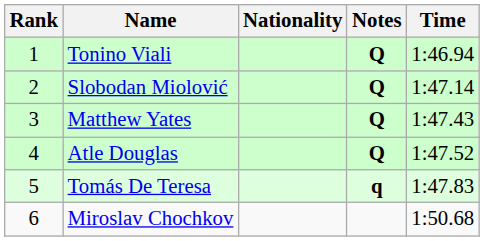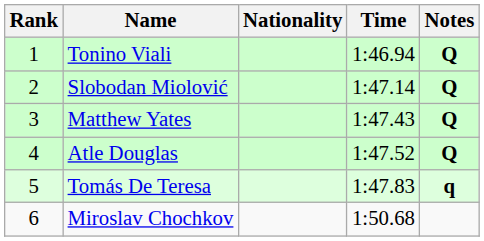 <table class="wikitable sortable" style="text-align:center">
 <tr>
 <th>Rank</th>
 <th>Name</th>
 <th>Nationality</th>
+<th>Time</th>
 <th>Notes</th>
-<th>Time</th>
 </tr>
 <tr bgcolor=ccffcc>
 <td>1</td>
 <td align=left><a href='#'>Tonino Viali</a></td>
 <td align=left></td>
+<td>1:46.94</td>
 <td><strong>Q</strong></td>
-<td>1:46.94</td>
 </tr>
 <tr bgcolor=ccffcc>
 <td>2</td>
 <td align=left><a href='#'>Slobodan Miolović</a></td>
 <td align=left></td>
+<td>1:47.14</td>
 <td><strong>Q</strong></td>
-<td>1:47.14</td>
 </tr>
 <tr bgcolor=ccffcc>
 <td>3</td>
 <td align=left><a href='#'>Matthew Yates</a></td>
 <td align=left></td>
+<td>1:47.43</td>
 <td><strong>Q</strong></td>
-<td>1:47.43</td>
 </tr>
 <tr bgcolor=ccffcc>
 <td>4</td>
 <td align=left><a href='#'>Atle Douglas</a></td>
 <td align=left></td>
+<td>1:47.52</td>
 <td><strong>Q</strong></td>
-<td>1:47.52</td>
 </tr>
 <tr bgcolor=ddffdd>
 <td>5</td>
 <td align=left><a href='#'>Tomás De Teresa</a></td>
 <td align=left></td>
+<td>1:47.83</td>
 <td><strong>q</strong></td>
-<td>1:47.83</td>
 </tr>
 <tr>
 <td>6</td>
 <td align=left><a href='#'>Miroslav Chochkov</a></td>
 <td align=left></td>
+<td>1:50.68</td>
 <td></td>
-<td>1:50.68</td>
 </tr>
 </table>
